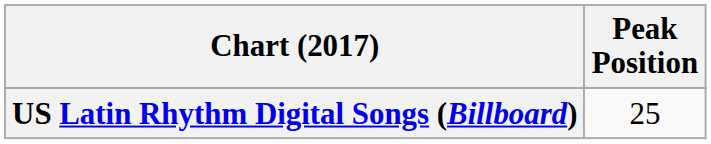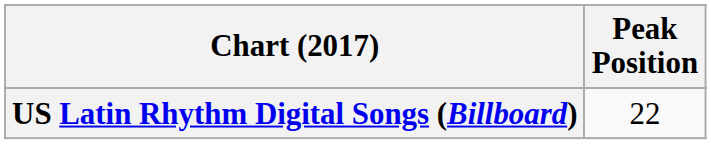 <table class="wikitable plainrowheaders" style="text-align:center;">
 <tr>
 <th scope="col">Chart (2017)</th>
 <th scope="col">Peak <br> Position</th>
 </tr>
 <tr>
 </tr>
 <tr>
 </tr>
 <tr>
 <th scope="row">US <a href='#'>Latin Rhythm Digital Songs</a> (<em><a href='#'>Billboard</a></em>)</th>
-<td style="text-align:center;">25</td>
+<td style="text-align:center;">22</td>
 </tr>
 </table>
